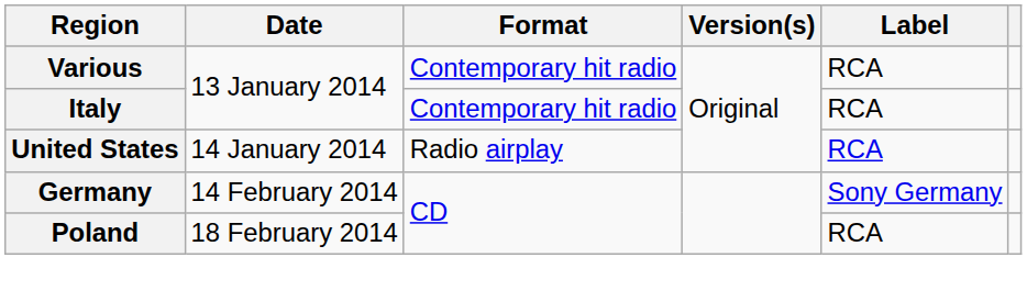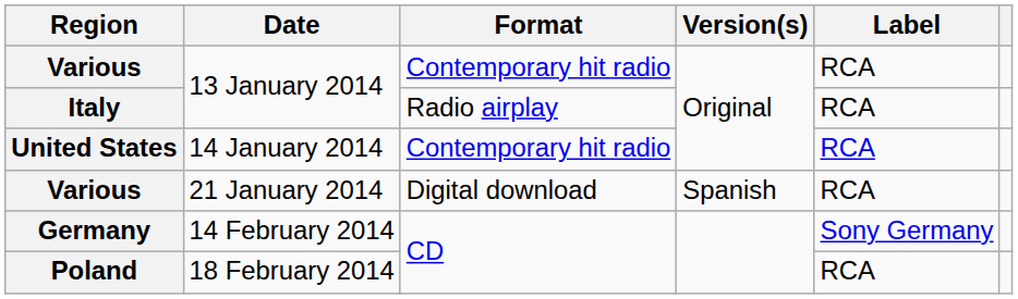 <table class="wikitable plainrowheaders">
 <tr>
 <th scope="col">Region</th>
 <th scope="col">Date</th>
 <th scope="col">Format</th>
 <th scope="col">Version(s)</th>
 <th scope="col">Label</th>
 <th scope="col"></th>
 </tr>
 <tr>
 <th scope="row">Various</th>
 <td rowspan="2">13 January 2014</td>
 <td><a href='#'>Contemporary hit radio</a></td>
 <td rowspan="3">Original</td>
 <td>RCA</td>
 <td align="center"></td>
 </tr>
 <tr>
 <th scope="row">Italy</th>
-<td><a href='#'>Contemporary hit radio</a></td>
+<td>Radio <a href='#'>airplay</a></td>
 <td>RCA</td>
 <td align="center"></td>
 </tr>
 <tr>
 <th scope="row">United States</th>
 <td>14 January 2014</td>
-<td>Radio <a href='#'>airplay</a></td>
+<td><a href='#'>Contemporary hit radio</a></td>
 <td><a href='#'>RCA</a></td>
+<td align="center"></td>
+</tr>
+<tr>
+<th scope="row">Various</th>
+<td>21 January 2014</td>
+<td>Digital download</td>
+<td>Spanish</td>
+<td>RCA</td>
 <td align="center"></td>
 </tr>
 <tr>
 <th scope="row">Germany</th>
 <td>14 February 2014</td>
 <td rowspan="2"><a href='#'>CD</a></td>
 <td rowspan="2"></td>
 <td><a href='#'>Sony Germany</a></td>
 <td align="center"></td>
 </tr>
 <tr>
 <th scope="row">Poland</th>
 <td>18 February 2014</td>
 <td>RCA</td>
 <td align="center"></td>
 </tr>
 </table>
